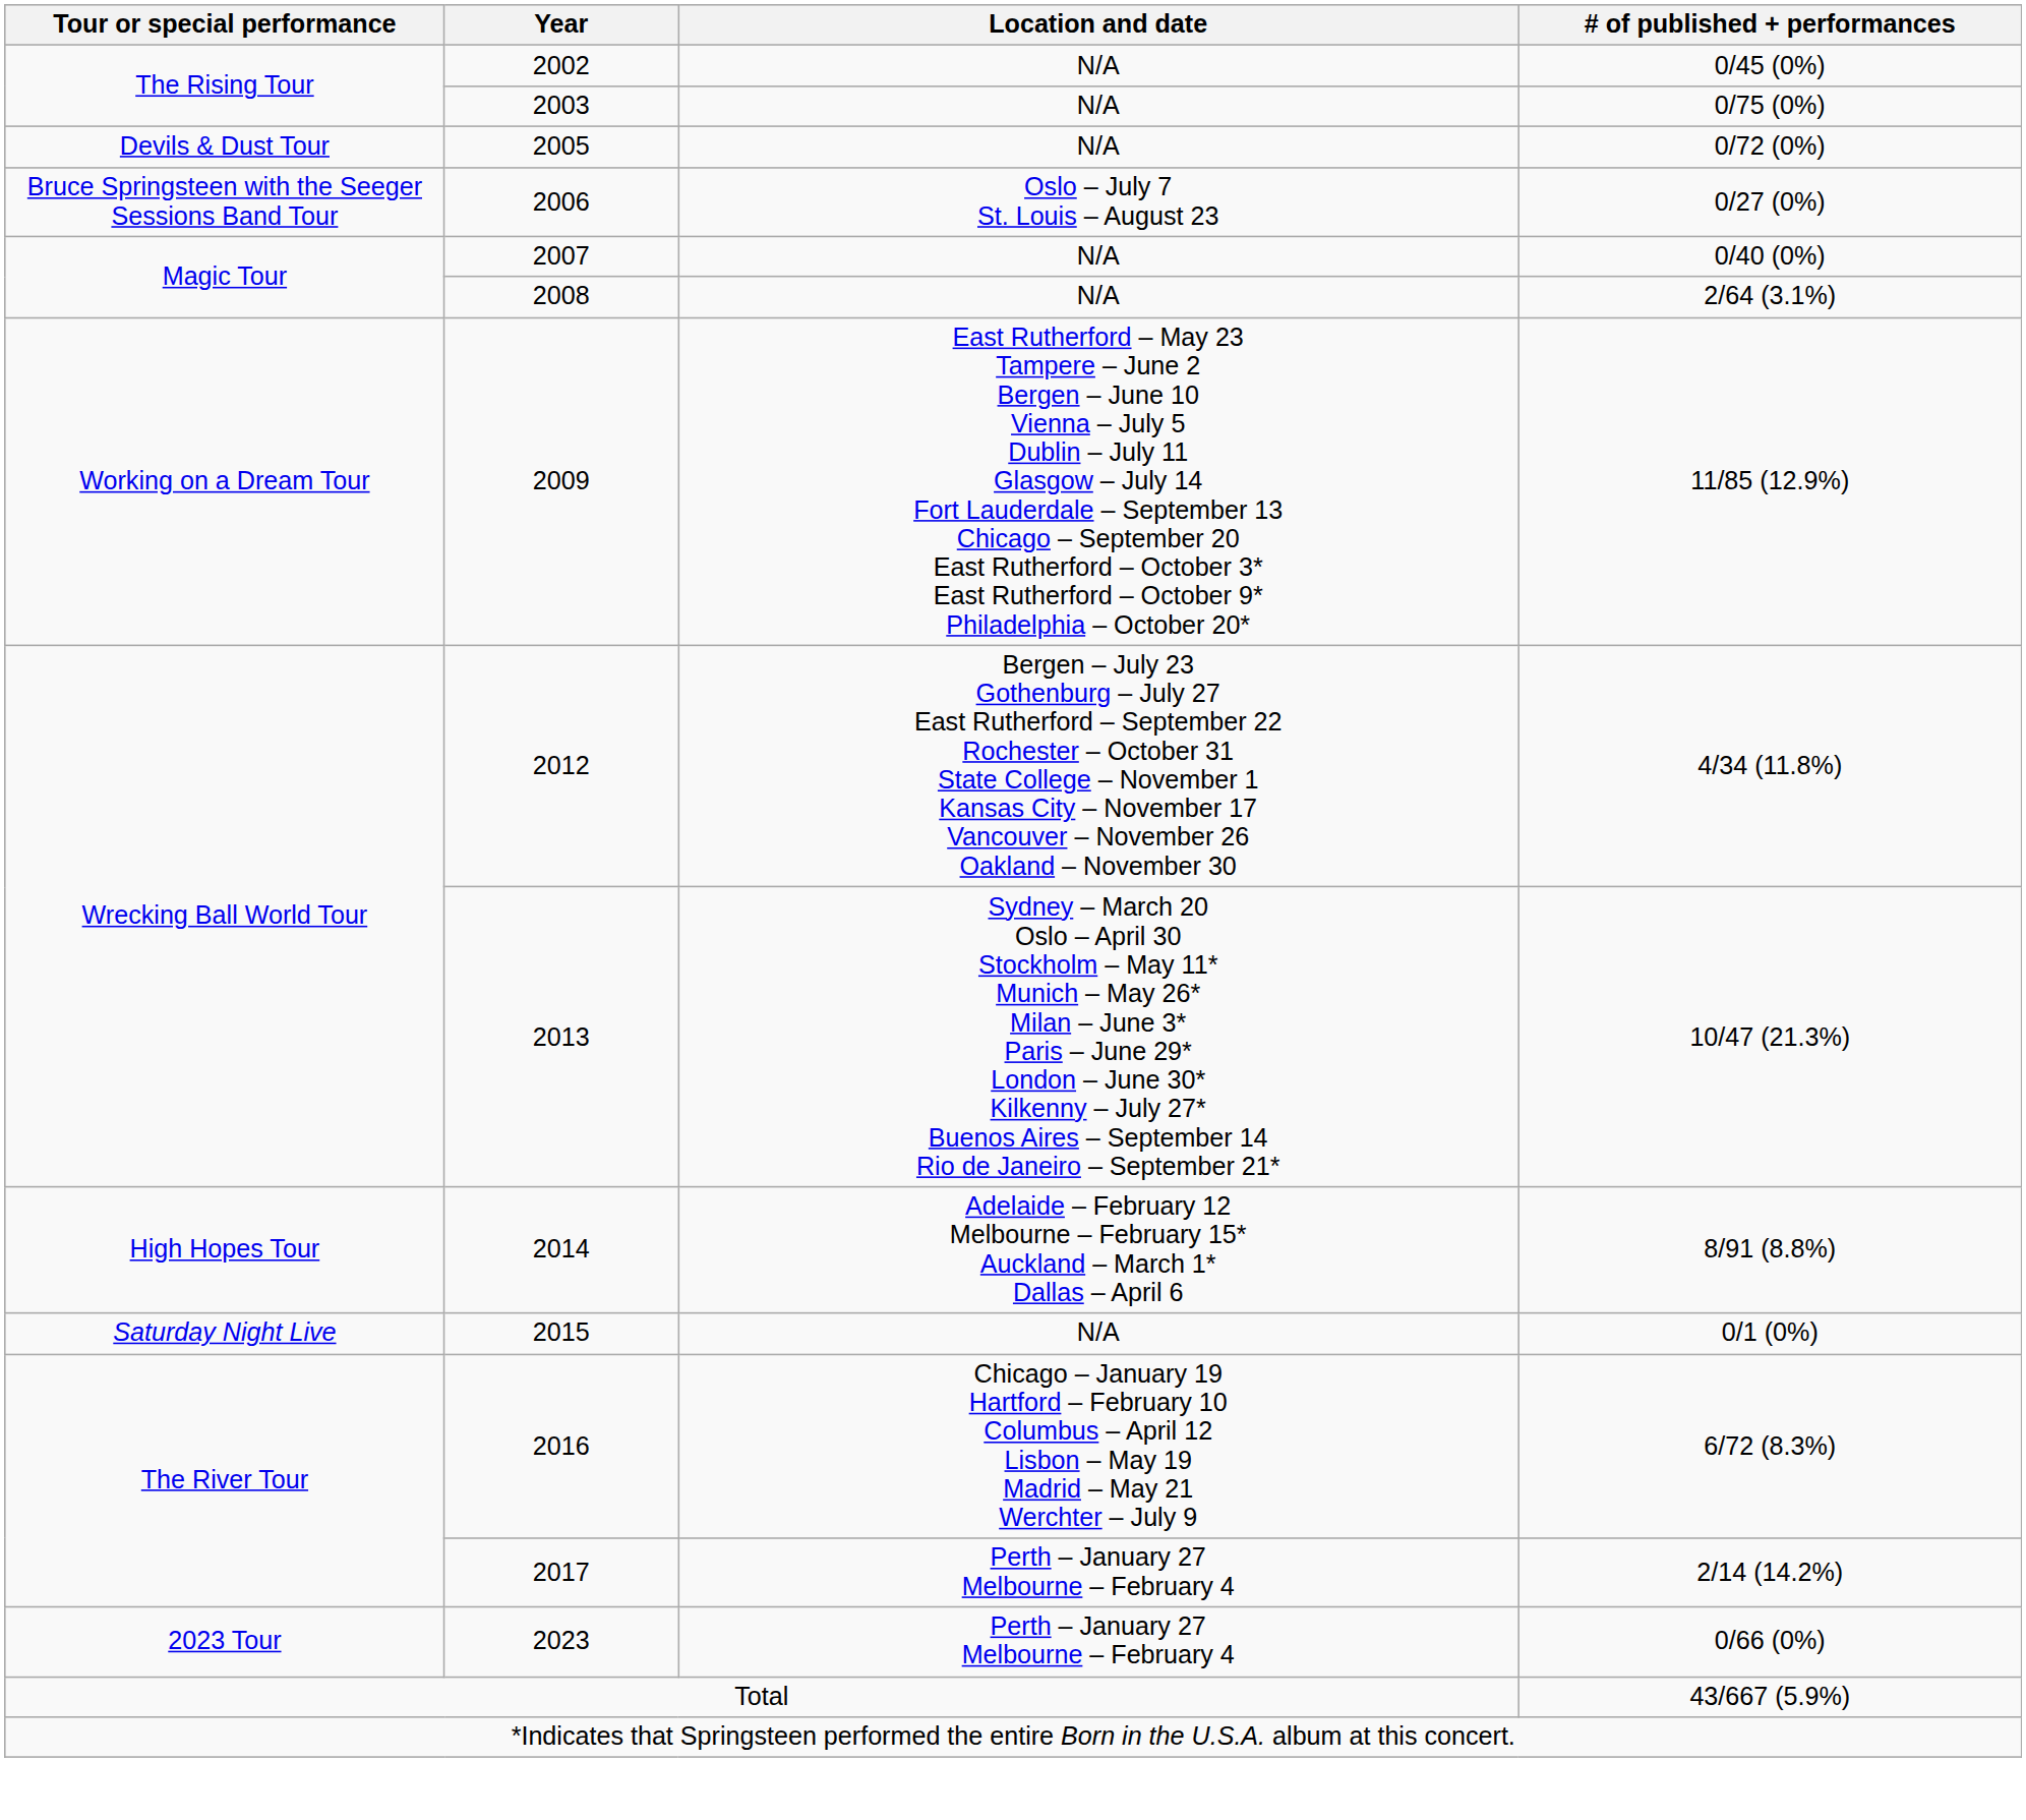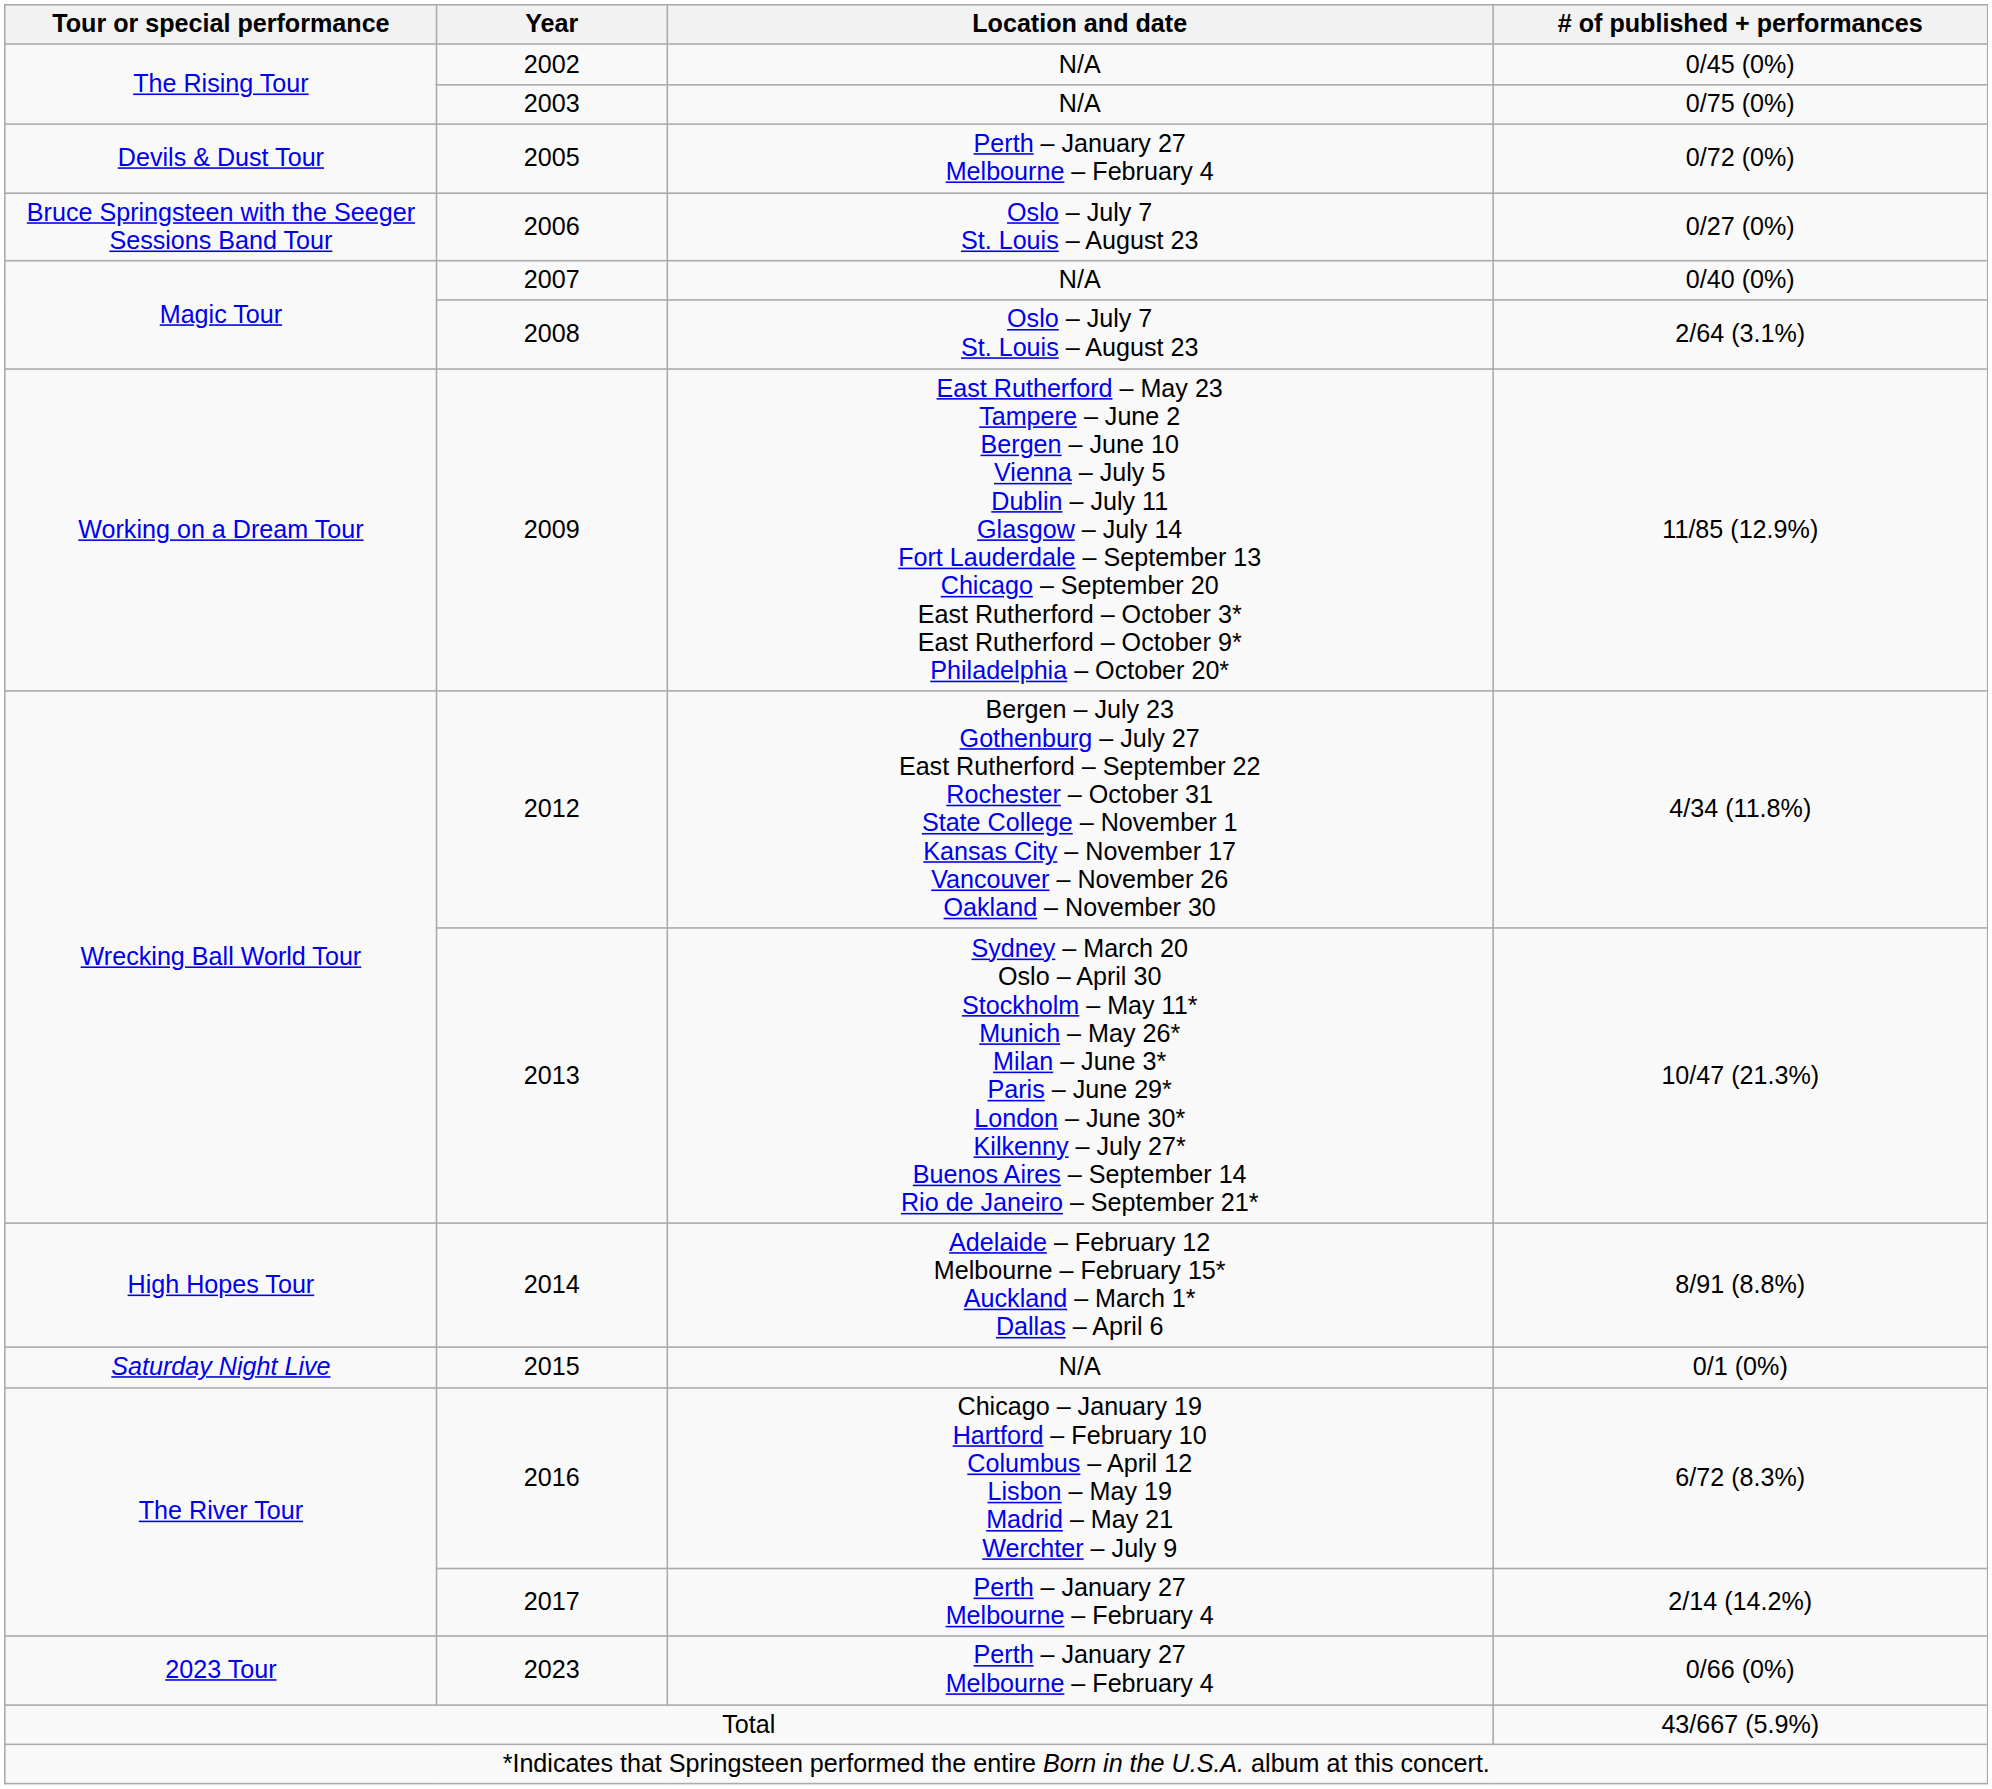 <table class="wikitable collapsible collapsed" style="text-align:center;" width=100%>
 <tr>
 <th scope="col" style="width:5em;">Tour or special performance</th>
 <th scope="col" style="width:3em;">Year</th>
 <th scope="col" style="width:12em;">Location and date</th>
 <th scope="col" style="width:7em;"># of published + performances</th>
 </tr>
 <tr>
 <td rowspan="2"><a href='#'>The Rising Tour</a></td>
 <td>2002</td>
 <td>N/A</td>
 <td>0/45 (0%)</td>
 </tr>
 <tr>
 <td>2003</td>
 <td>N/A</td>
 <td>0/75 (0%)</td>
 </tr>
 <tr>
 <td><a href='#'>Devils & Dust Tour</a></td>
 <td>2005</td>
-<td>N/A</td>
+<td><a href='#'>Perth</a> – January 27<br><a href='#'>Melbourne</a> – February 4<br></td>
 <td>0/72 (0%)</td>
 </tr>
 <tr>
 <td><a href='#'>Bruce Springsteen with the Seeger Sessions Band Tour</a></td>
 <td>2006</td>
 <td><a href='#'>Oslo</a> – July 7<br><a href='#'>St. Louis</a> – August 23</td>
 <td>0/27 (0%)</td>
 </tr>
 <tr>
 <td rowspan="2"><a href='#'>Magic Tour</a></td>
 <td>2007</td>
 <td>N/A</td>
 <td>0/40 (0%)</td>
 </tr>
 <tr>
 <td>2008</td>
-<td>N/A</td>
+<td><a href='#'>Oslo</a> – July 7<br><a href='#'>St. Louis</a> – August 23</td>
 <td>2/64 (3.1%)</td>
 </tr>
 <tr>
 <td><a href='#'>Working on a Dream Tour</a></td>
 <td>2009</td>
 <td><a href='#'>East Rutherford</a> – May 23<br><a href='#'>Tampere</a> – June 2<br><a href='#'>Bergen</a> – June 10<br><a href='#'>Vienna</a> – July 5<br><a href='#'>Dublin</a> – July 11<br><a href='#'>Glasgow</a> – July 14<br><a href='#'>Fort Lauderdale</a> – September 13<br><a href='#'>Chicago</a> – September 20<br>East Rutherford – October 3*<br>East Rutherford – October 9*<br><a href='#'>Philadelphia</a> – October 20*</td>
 <td>11/85 (12.9%)</td>
 </tr>
 <tr>
 <td rowspan="2"><a href='#'>Wrecking Ball World Tour</a></td>
 <td>2012</td>
 <td>Bergen – July 23<br><a href='#'>Gothenburg</a> – July 27<br>East Rutherford – September 22<br><a href='#'>Rochester</a> – October 31<br><a href='#'>State College</a> – November 1<br><a href='#'>Kansas City</a> – November 17<br><a href='#'>Vancouver</a> – November 26<br><a href='#'>Oakland</a> – November 30</td>
 <td>4/34 (11.8%)</td>
 </tr>
 <tr>
 <td>2013</td>
 <td><a href='#'>Sydney</a> – March 20<br>Oslo – April 30<br><a href='#'>Stockholm</a> – May 11*<br><a href='#'>Munich</a> – May 26*<br><a href='#'>Milan</a> – June 3*<br><a href='#'>Paris</a> – June 29*<br><a href='#'>London</a> – June 30*<br><a href='#'>Kilkenny</a> – July 27*<br><a href='#'>Buenos Aires</a> – September 14<br><a href='#'>Rio de Janeiro</a> – September 21*</td>
 <td>10/47 (21.3%)</td>
 </tr>
 <tr>
 <td><a href='#'>High Hopes Tour</a></td>
 <td>2014</td>
 <td><a href='#'>Adelaide</a> – February 12<br>Melbourne – February 15*<br><a href='#'>Auckland</a> – March 1*<br><a href='#'>Dallas</a> – April 6</td>
 <td>8/91 (8.8%)</td>
 </tr>
 <tr>
 <td><em><a href='#'>Saturday Night Live</a></em></td>
 <td>2015</td>
 <td>N/A</td>
 <td>0/1 (0%)</td>
 </tr>
 <tr>
 <td rowspan="2"><a href='#'>The River Tour</a></td>
 <td>2016</td>
 <td>Chicago – January 19<br><a href='#'>Hartford</a> – February 10<br><a href='#'>Columbus</a> – April 12<br><a href='#'>Lisbon</a> – May 19<br><a href='#'>Madrid</a> – May 21<br><a href='#'>Werchter</a> – July 9</td>
 <td>6/72 (8.3%)</td>
 </tr>
 <tr>
 <td>2017</td>
 <td><a href='#'>Perth</a> – January 27<br><a href='#'>Melbourne</a> – February 4<br></td>
 <td>2/14 (14.2%)</td>
 </tr>
 <tr>
 <td><a href='#'>2023 Tour</a></td>
 <td>2023</td>
 <td><a href='#'>Perth</a> – January 27<br><a href='#'>Melbourne</a> – February 4<br></td>
 <td>0/66 (0%)</td>
 </tr>
 <tr>
 <td colspan=3>Total</td>
 <td>43/667 (5.9%)</td>
 </tr>
 <tr>
 <td colspan=4>*Indicates that Springsteen performed the entire <em>Born in the U.S.A.</em> album at this concert.</td>
 </tr>
 </table>
